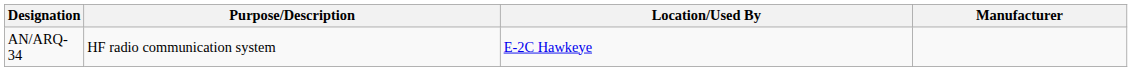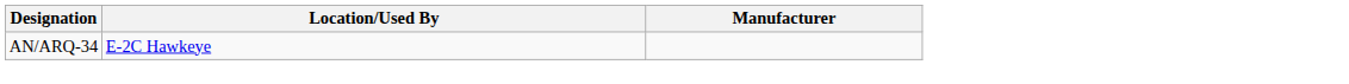 <table class="wikitable sortable">
 <tr>
 <th scope="col">Designation</th>
-<th scope="col" style="width: 500px;">Purpose/Description</th>
 <th scope="col" style="width: 500px;">Location/Used By</th>
 <th scope="col" style="width: 250px;">Manufacturer</th>
 </tr>
 <tr>
 <td>AN/ARQ-34</td>
-<td>HF radio communication system</td>
 <td><a href='#'>E-2C Hawkeye</a></td>
 <td></td>
 </tr>
 </table>
